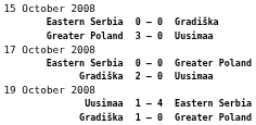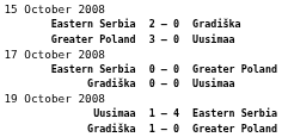 <table width=100% cellspacing=1>
 <tr>
 <th width=25%></th>
 <th width=10%></th>
 <th></th>
 </tr>
 <tr>
 <td>15 October 2008</td>
 </tr>
 <tr style=font-size:90%>
 <td align=right><strong>Eastern Serbia</strong></td>
-<td align=center><strong>0 – 0</strong></td>
+<td align=center><strong>2 – 0</strong></td>
 <td><strong>Gradiška</strong></td>
 </tr>
 <tr style=font-size:90%>
 <td align=right><strong>Greater Poland</strong></td>
 <td align=center><strong>3 – 0</strong></td>
 <td><strong>Uusimaa</strong></td>
 </tr>
 <tr>
 <td>17 October 2008</td>
 </tr>
 <tr style=font-size:90%>
 <td align=right><strong>Eastern Serbia</strong></td>
 <td align=center><strong>0 – 0</strong></td>
 <td><strong>Greater Poland</strong></td>
 </tr>
 <tr style=font-size:90%>
 <td align=right><strong>Gradiška</strong></td>
-<td align=center><strong>2 – 0</strong></td>
+<td align=center><strong>0 – 0</strong></td>
 <td><strong>Uusimaa</strong></td>
 </tr>
 <tr>
 <td>19 October 2008</td>
 </tr>
 <tr style=font-size:90%>
 <td align=right><strong>Uusimaa</strong></td>
 <td align=center><strong>1 – 4</strong></td>
 <td><strong>Eastern Serbia</strong></td>
 </tr>
 <tr style=font-size:90%>
 <td align=right><strong>Gradiška</strong></td>
 <td align=center><strong>1 – 0</strong></td>
 <td><strong>Greater Poland</strong></td>
 </tr>
 </table>
